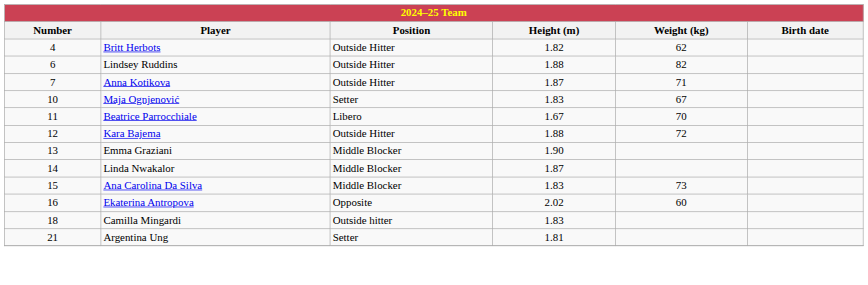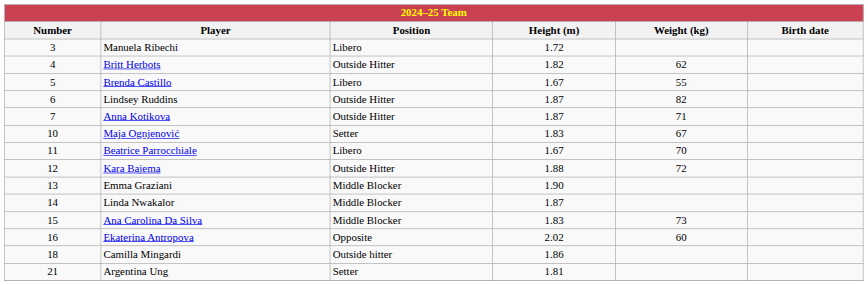 <table class="wikitable" style="width:100%;">
 <tr>
 <th style="color:#ffff00; background:#CB4154;" colspan=6><strong>2024–25 Team</strong></th>
 </tr>
 <tr>
 <th>Number</th>
 <th>Player</th>
 <th>Position</th>
 <th>Height (m)</th>
 <th>Weight (kg)</th>
 <th>Birth date</th>
 </tr>
 <tr>
+<td align=center>3</td>
+<td> Manuela Ribechi</td>
+<td>Libero</td>
+<td align=center>1.72</td>
+<td align=center></td>
+<td></td>
+</tr>
+<tr>
 <td align=center>4</td>
 <td> <a href='#'>Britt Herbots</a></td>
 <td>Outside Hitter</td>
 <td align=center>1.82</td>
 <td align=center>62</td>
 <td></td>
 </tr>
 <tr>
+<td align=center>5</td>
+<td> <a href='#'>Brenda Castillo</a></td>
+<td>Libero</td>
+<td align=center>1.67</td>
+<td align=center>55</td>
+<td></td>
+</tr>
+<tr>
 <td align=center>6</td>
 <td> Lindsey Ruddins</td>
 <td>Outside Hitter</td>
-<td align=center>1.88</td>
+<td align=center>1.87</td>
 <td align=center>82</td>
 <td></td>
 </tr>
 <tr>
 <td align=center>7</td>
 <td> <a href='#'>Anna Kotikova</a></td>
 <td>Outside Hitter</td>
 <td align=center>1.87</td>
 <td align=center>71</td>
 <td></td>
 </tr>
 <tr>
 <td align=center>10</td>
 <td> <a href='#'>Maja Ognjenović</a></td>
 <td>Setter</td>
 <td align=center>1.83</td>
 <td align=center>67</td>
 <td></td>
 </tr>
 <tr>
 <td align=center>11</td>
 <td> <a href='#'>Beatrice Parrocchiale</a></td>
 <td>Libero</td>
 <td align=center>1.67</td>
 <td align=center>70</td>
 <td></td>
 </tr>
 <tr>
 <td align=center>12</td>
 <td> <a href='#'>Kara Bajema</a></td>
 <td>Outside Hitter</td>
 <td align=center>1.88</td>
 <td align=center>72</td>
 <td></td>
 </tr>
 <tr>
 <td align=center>13</td>
 <td> Emma Graziani</td>
 <td>Middle Blocker</td>
 <td align=center>1.90</td>
 <td align=center></td>
 <td></td>
 </tr>
 <tr>
 <td align=center>14</td>
 <td> Linda Nwakalor</td>
 <td>Middle Blocker</td>
 <td align=center>1.87</td>
 <td align=center></td>
 <td></td>
 </tr>
 <tr>
 <td align=center>15</td>
 <td> <a href='#'>Ana Carolina Da Silva</a></td>
 <td>Middle Blocker</td>
 <td align=center>1.83</td>
 <td align=center>73</td>
 <td></td>
 </tr>
 <tr>
 <td align=center>16</td>
 <td> <a href='#'>Ekaterina Antropova</a></td>
 <td>Opposite</td>
 <td align=center>2.02</td>
 <td align=center>60</td>
 <td></td>
 </tr>
 <tr>
 <td align=center>18</td>
 <td> Camilla Mingardi</td>
 <td>Outside hitter</td>
-<td align=center>1.83</td>
+<td align=center>1.86</td>
 <td align=center></td>
 <td></td>
 </tr>
 <tr>
 <td align=center>21</td>
 <td> Argentina Ung</td>
 <td>Setter</td>
 <td align=center>1.81</td>
 <td align=center></td>
 <td></td>
 </tr>
 <tr>
 </tr>
 </table>
